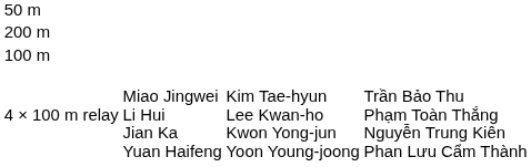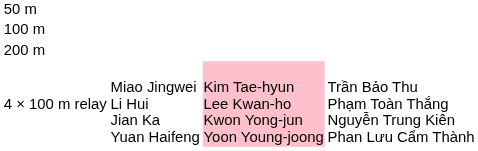 <table>
 <tr>
 <td>50 m</td>
+<td></td>
+<td></td>
+<td></td>
+</tr>
+<tr>
+<td>100 m</td>
 <td></td>
 <td></td>
 <td></td>
 </tr>
 <tr>
 <td>200 m</td>
 <td></td>
 <td></td>
 <td></td>
 </tr>
 <tr>
-<td>100 m</td>
-<td></td>
-<td></td>
-<td></td>
-</tr>
-<tr>
 <td>4 × 100 m relay</td>
 <td><br>Miao Jingwei<br>Li Hui<br>Jian Ka<br>Yuan Haifeng</td>
-<td><br>Kim Tae-hyun<br>Lee Kwan-ho<br>Kwon Yong-jun<br>Yoon Young-joong</td>
+<td style="background: pink;"><br>Kim Tae-hyun<br>Lee Kwan-ho<br>Kwon Yong-jun<br>Yoon Young-joong</td>
 <td><br>Trần Bảo Thu<br>Phạm Toàn Thắng<br>Nguyễn Trung Kiên<br>Phan Lưu Cẩm Thành</td>
 </tr>
 </table>
